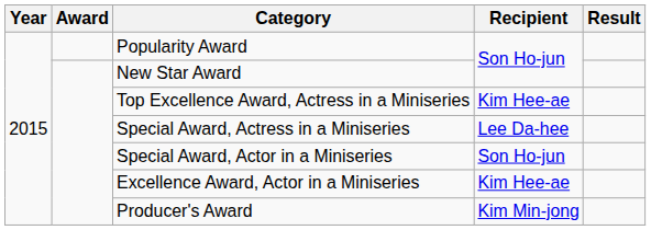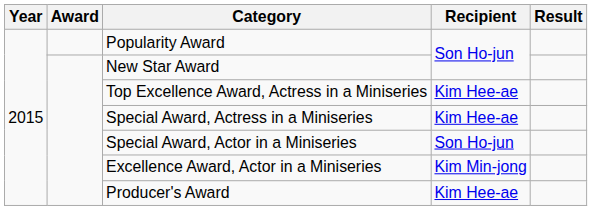 <table class="wikitable">
 <tr>
 <th>Year</th>
 <th>Award</th>
 <th>Category</th>
 <th>Recipient</th>
 <th>Result</th>
 </tr>
 <tr>
 <td rowspan=7>2015</td>
 <td rowspan=1></td>
 <td>Popularity Award</td>
 <td rowspan=2><a href='#'>Son Ho-jun</a></td>
 <td></td>
 </tr>
 <tr>
 <td rowspan="6"></td>
 <td>New Star Award</td>
 <td></td>
 </tr>
 <tr>
 <td>Top Excellence Award, Actress in a Miniseries</td>
 <td><a href='#'>Kim Hee-ae</a></td>
 <td></td>
 </tr>
 <tr>
 <td>Special Award, Actress in a Miniseries</td>
-<td><a href='#'>Lee Da-hee</a></td>
+<td><a href='#'>Kim Hee-ae</a></td>
 <td></td>
 </tr>
 <tr>
 <td>Special Award, Actor in a Miniseries</td>
 <td><a href='#'>Son Ho-jun</a></td>
 <td></td>
 </tr>
 <tr>
 <td>Excellence Award, Actor in a Miniseries</td>
-<td><a href='#'>Kim Hee-ae</a></td>
+<td><a href='#'>Kim Min-jong</a></td>
 <td></td>
 </tr>
 <tr>
 <td>Producer's Award</td>
-<td><a href='#'>Kim Min-jong</a></td>
+<td><a href='#'>Kim Hee-ae</a></td>
 <td></td>
 </tr>
 </table>
